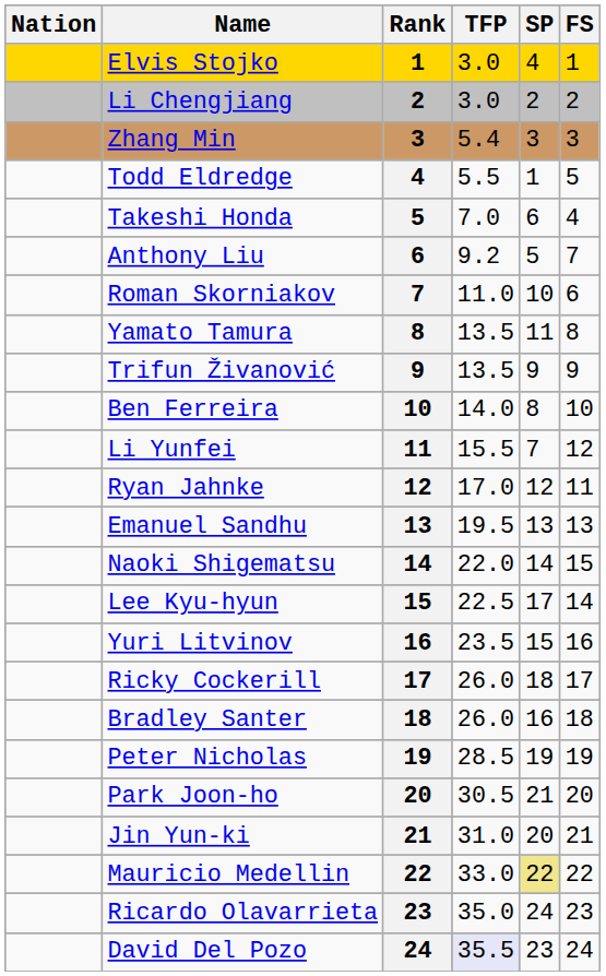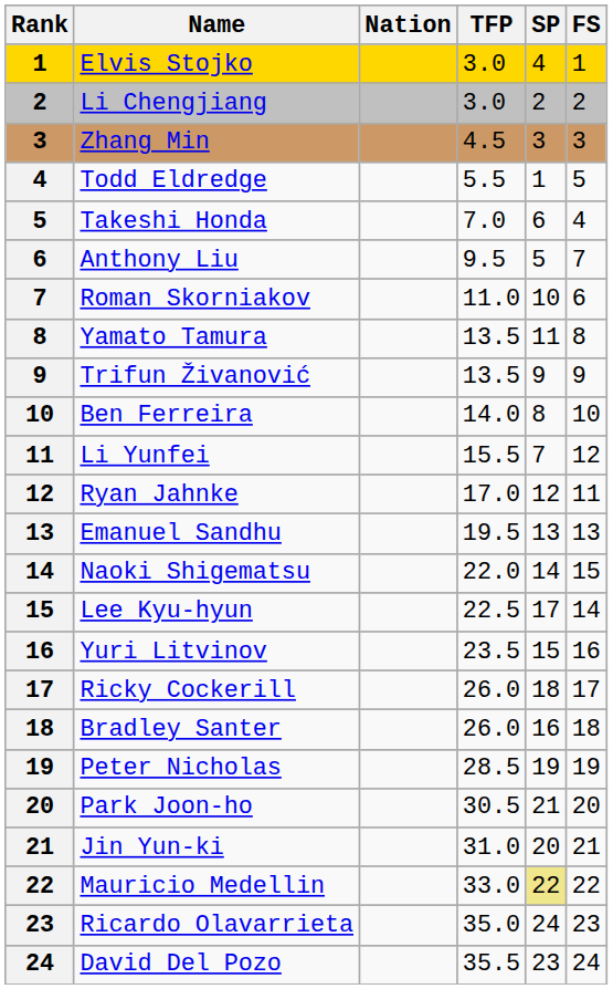 <table class="wikitable">
 <tr>
+<th>Rank</th>
+<th>Name</th>
 <th>Nation</th>
-<th>Name</th>
-<th>Rank</th>
 <th>TFP</th>
 <th>SP</th>
 <th>FS</th>
 </tr>
 <tr bgcolor="gold">
+<td align="center"><strong>1</strong></td>
+<td><a href='#'>Elvis Stojko</a></td>
 <td></td>
-<td><a href='#'>Elvis Stojko</a></td>
-<td align="center"><strong>1</strong></td>
 <td>3.0</td>
 <td>4</td>
 <td>1</td>
 </tr>
 <tr bgcolor="silver">
+<td align="center"><strong>2</strong></td>
+<td><a href='#'>Li Chengjiang</a></td>
 <td></td>
-<td><a href='#'>Li Chengjiang</a></td>
-<td align="center"><strong>2</strong></td>
 <td>3.0</td>
 <td>2</td>
 <td>2</td>
 </tr>
 <tr bgcolor="cc9966">
+<td align="center"><strong>3</strong></td>
+<td><a href='#'>Zhang Min</a></td>
 <td></td>
-<td><a href='#'>Zhang Min</a></td>
-<td align="center"><strong>3</strong></td>
-<td>5.4</td>
+<td>4.5</td>
 <td>3</td>
 <td>3</td>
 </tr>
 <tr>
+<th>4</th>
+<td><a href='#'>Todd Eldredge</a></td>
 <td></td>
-<td><a href='#'>Todd Eldredge</a></td>
-<th>4</th>
 <td>5.5</td>
 <td>1</td>
 <td>5</td>
 </tr>
 <tr>
+<th>5</th>
+<td><a href='#'>Takeshi Honda</a></td>
 <td></td>
-<td><a href='#'>Takeshi Honda</a></td>
-<th>5</th>
 <td>7.0</td>
 <td>6</td>
 <td>4</td>
 </tr>
 <tr>
+<th>6</th>
+<td><a href='#'>Anthony Liu</a></td>
 <td></td>
-<td><a href='#'>Anthony Liu</a></td>
-<th>6</th>
-<td>9.2</td>
+<td>9.5</td>
 <td>5</td>
 <td>7</td>
 </tr>
 <tr>
+<th>7</th>
+<td><a href='#'>Roman Skorniakov</a></td>
 <td></td>
-<td><a href='#'>Roman Skorniakov</a></td>
-<th>7</th>
 <td>11.0</td>
 <td>10</td>
 <td>6</td>
 </tr>
 <tr>
+<th>8</th>
+<td><a href='#'>Yamato Tamura</a></td>
 <td></td>
-<td><a href='#'>Yamato Tamura</a></td>
-<th>8</th>
 <td>13.5</td>
 <td>11</td>
 <td>8</td>
 </tr>
 <tr>
+<th>9</th>
+<td><a href='#'>Trifun Živanović</a></td>
 <td></td>
-<td><a href='#'>Trifun Živanović</a></td>
-<th>9</th>
 <td>13.5</td>
 <td>9</td>
 <td>9</td>
 </tr>
 <tr>
+<th>10</th>
+<td><a href='#'>Ben Ferreira</a></td>
 <td></td>
-<td><a href='#'>Ben Ferreira</a></td>
-<th>10</th>
 <td>14.0</td>
 <td>8</td>
 <td>10</td>
 </tr>
 <tr>
+<th>11</th>
+<td><a href='#'>Li Yunfei</a></td>
 <td></td>
-<td><a href='#'>Li Yunfei</a></td>
-<th>11</th>
 <td>15.5</td>
 <td>7</td>
 <td>12</td>
 </tr>
 <tr>
+<th>12</th>
+<td><a href='#'>Ryan Jahnke</a></td>
 <td></td>
-<td><a href='#'>Ryan Jahnke</a></td>
-<th>12</th>
 <td>17.0</td>
 <td>12</td>
 <td>11</td>
 </tr>
 <tr>
+<th>13</th>
+<td><a href='#'>Emanuel Sandhu</a></td>
 <td></td>
-<td><a href='#'>Emanuel Sandhu</a></td>
-<th>13</th>
 <td>19.5</td>
 <td>13</td>
 <td>13</td>
 </tr>
 <tr>
+<th>14</th>
+<td><a href='#'>Naoki Shigematsu</a></td>
 <td></td>
-<td><a href='#'>Naoki Shigematsu</a></td>
-<th>14</th>
 <td>22.0</td>
 <td>14</td>
 <td>15</td>
 </tr>
 <tr>
+<th>15</th>
+<td><a href='#'>Lee Kyu-hyun</a></td>
 <td></td>
-<td><a href='#'>Lee Kyu-hyun</a></td>
-<th>15</th>
 <td>22.5</td>
 <td>17</td>
 <td>14</td>
 </tr>
 <tr>
+<th>16</th>
+<td><a href='#'>Yuri Litvinov</a></td>
 <td></td>
-<td><a href='#'>Yuri Litvinov</a></td>
-<th>16</th>
 <td>23.5</td>
 <td>15</td>
 <td>16</td>
 </tr>
 <tr>
+<th>17</th>
+<td><a href='#'>Ricky Cockerill</a></td>
 <td></td>
-<td><a href='#'>Ricky Cockerill</a></td>
-<th>17</th>
 <td>26.0</td>
 <td>18</td>
 <td>17</td>
 </tr>
 <tr>
+<th>18</th>
+<td><a href='#'>Bradley Santer</a></td>
 <td></td>
-<td><a href='#'>Bradley Santer</a></td>
-<th>18</th>
 <td>26.0</td>
 <td>16</td>
 <td>18</td>
 </tr>
 <tr>
+<th>19</th>
+<td><a href='#'>Peter Nicholas</a></td>
 <td></td>
-<td><a href='#'>Peter Nicholas</a></td>
-<th>19</th>
 <td>28.5</td>
 <td>19</td>
 <td>19</td>
 </tr>
 <tr>
+<th>20</th>
+<td><a href='#'>Park Joon-ho</a></td>
 <td></td>
-<td><a href='#'>Park Joon-ho</a></td>
-<th>20</th>
 <td>30.5</td>
 <td>21</td>
 <td>20</td>
 </tr>
 <tr>
+<th>21</th>
+<td><a href='#'>Jin Yun-ki</a></td>
 <td></td>
-<td><a href='#'>Jin Yun-ki</a></td>
-<th>21</th>
 <td>31.0</td>
 <td>20</td>
 <td>21</td>
 </tr>
 <tr>
+<th>22</th>
+<td><a href='#'>Mauricio Medellin</a></td>
 <td></td>
-<td><a href='#'>Mauricio Medellin</a></td>
-<th>22</th>
 <td>33.0</td>
 <td style="background: khaki;">22</td>
 <td>22</td>
 </tr>
 <tr>
+<th>23</th>
+<td><a href='#'>Ricardo Olavarrieta</a></td>
 <td></td>
-<td><a href='#'>Ricardo Olavarrieta</a></td>
-<th>23</th>
 <td>35.0</td>
 <td>24</td>
 <td>23</td>
 </tr>
 <tr>
+<th>24</th>
+<td><a href='#'>David Del Pozo</a></td>
 <td></td>
-<td><a href='#'>David Del Pozo</a></td>
-<th>24</th>
-<td style="background: lavender;">35.5</td>
+<td>35.5</td>
 <td>23</td>
 <td>24</td>
 </tr>
 </table>
